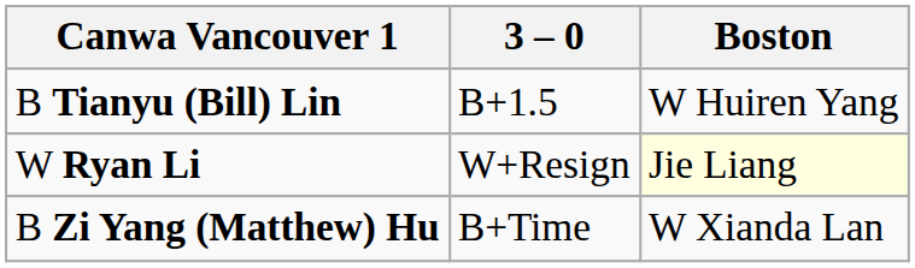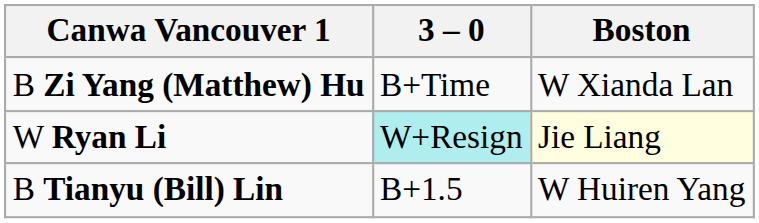 <table class="wikitable">
 <tr>
 <th>Canwa Vancouver 1</th>
 <th>3 – 0</th>
 <th>Boston</th>
 </tr>
 <tr>
+<td>B <strong>Zi Yang (Matthew) Hu</strong></td>
+<td>B+Time</td>
+<td>W Xianda Lan</td>
+</tr>
+<tr>
+<td>W <strong>Ryan Li</strong></td>
+<td style="background: paleturquoise;">W+Resign</td>
+<td style="background: lightyellow;">Jie Liang</td>
+</tr>
+<tr>
 <td>B <strong>Tianyu (Bill) Lin</strong></td>
 <td>B+1.5</td>
 <td>W Huiren Yang</td>
 </tr>
-<tr>
-<td>W <strong>Ryan Li</strong></td>
-<td>W+Resign</td>
-<td style="background: lightyellow;">Jie Liang</td>
-</tr>
-<tr>
-<td>B <strong>Zi Yang (Matthew) Hu</strong></td>
-<td>B+Time</td>
-<td>W Xianda Lan</td>
-</tr>
 </table>
